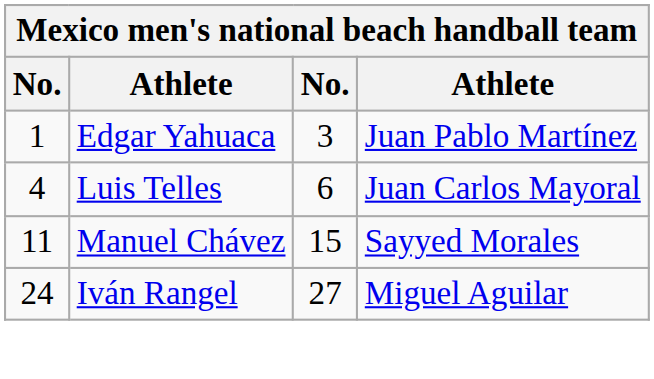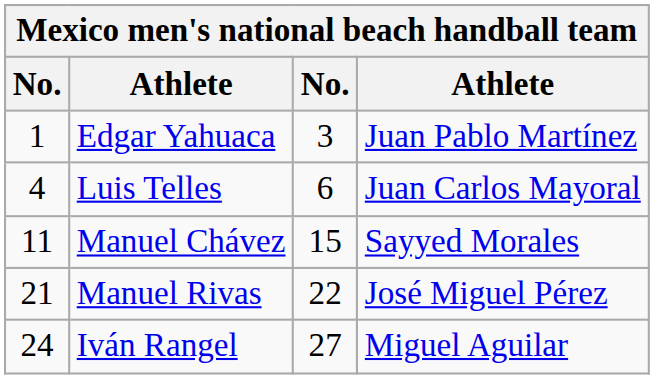 <table class="wikitable">
 <tr>
 <th colspan="4">Mexico men's national beach handball team</th>
 </tr>
 <tr>
 <th>No.</th>
 <th>Athlete</th>
 <th>No.</th>
 <th>Athlete</th>
 </tr>
 <tr align="center">
 <td>1</td>
 <td align="left"><a href='#'>Edgar Yahuaca</a></td>
 <td>3</td>
 <td align="left"><a href='#'>Juan Pablo Martínez</a></td>
 </tr>
 <tr align="center">
 <td>4</td>
 <td align="left"><a href='#'>Luis Telles</a></td>
 <td>6</td>
 <td align="left"><a href='#'>Juan Carlos Mayoral</a></td>
 </tr>
 <tr align="center">
 <td>11</td>
 <td align="left"><a href='#'>Manuel Chávez</a></td>
 <td>15</td>
 <td align="left"><a href='#'>Sayyed Morales</a></td>
 </tr>
 <tr align="center">
+<td>21</td>
+<td align="left"><a href='#'>Manuel Rivas</a></td>
+<td>22</td>
+<td align="left"><a href='#'>José Miguel Pérez</a></td>
+</tr>
+<tr align="center">
 <td>24</td>
 <td align="left"><a href='#'>Iván Rangel</a></td>
 <td>27</td>
 <td align="left"><a href='#'>Miguel Aguilar</a></td>
 </tr>
 </table>
